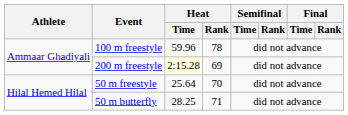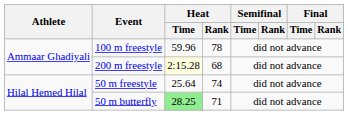 <table class=wikitable style="font-size:90%">
 <tr>
 <th rowspan="2">Athlete</th>
 <th rowspan="2">Event</th>
 <th colspan="2">Heat</th>
 <th colspan="2">Semifinal</th>
 <th colspan="2">Final</th>
 </tr>
 <tr style="font-size:95%">
 <th>Time</th>
 <th>Rank</th>
 <th>Time</th>
 <th>Rank</th>
 <th>Time</th>
 <th>Rank</th>
 </tr>
 <tr align=center>
 <td align=left rowspan=2><a href='#'>Ammaar Ghadiyali</a></td>
 <td align=left><a href='#'>100 m freestyle</a></td>
 <td>59.96</td>
 <td>78</td>
 <td colspan=4>did not advance</td>
 </tr>
 <tr align=center>
 <td align=left><a href='#'>200 m freestyle</a></td>
 <td style="background: lightyellow;">2:15.28</td>
-<td>69</td>
+<td>68</td>
 <td colspan=4>did not advance</td>
 </tr>
 <tr align=center>
 <td align=left rowspan=2><a href='#'>Hilal Hemed Hilal</a></td>
 <td align=left><a href='#'>50 m freestyle</a></td>
 <td>25.64</td>
-<td>70</td>
+<td>74</td>
 <td colspan=4>did not advance</td>
 </tr>
 <tr align=center>
 <td align=left><a href='#'>50 m butterfly</a></td>
-<td>28.25</td>
+<td style="background: lightgreen;">28.25</td>
 <td>71</td>
 <td colspan=4>did not advance</td>
 </tr>
 </table>
